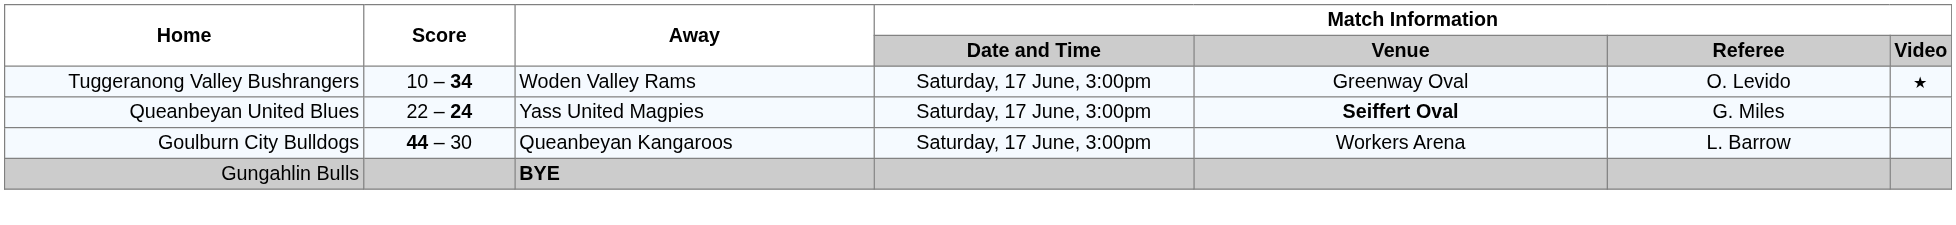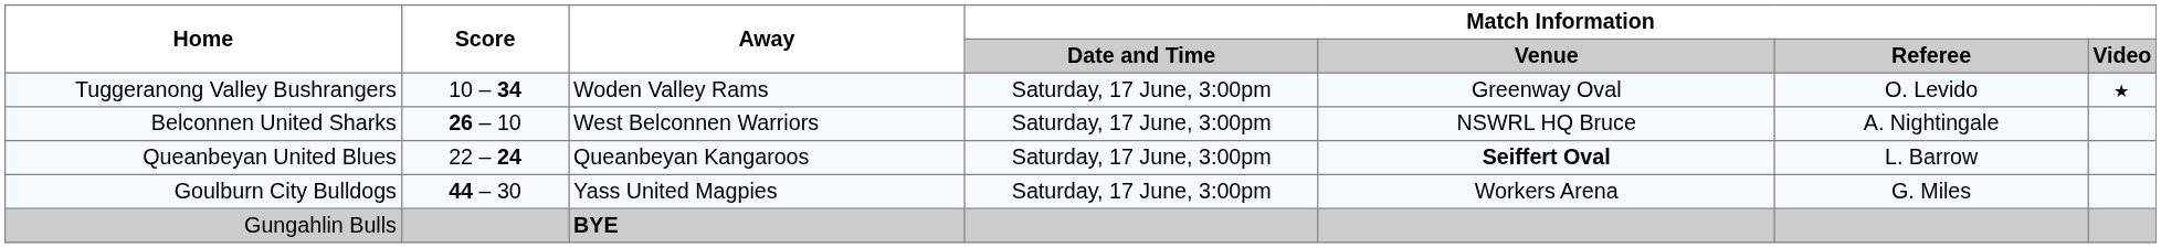 <table border="1" cellpadding="3" cellspacing="0" width="100%" style="border-collapse:collapse;  text-align:center;">
 <tr>
 <th rowspan="2" width="19%">Home</th>
 <th rowspan="2" width="8%">Score</th>
 <th rowspan="2" width="19%">Away</th>
 <th colspan="4">Match Information</th>
 </tr>
 <tr style="background:#CCCCCC">
 <th width="17%">Date and Time</th>
 <th width="22%">Venue</th>
 <th width="50%">Referee</th>
 <th>Video</th>
 </tr>
 <tr style="text-align:center; background:#f5faff;">
 <td align="right">Tuggeranong Valley Bushrangers </td>
 <td>10 – <strong>34</strong></td>
 <td align="left"> Woden Valley Rams</td>
 <td>Saturday, 17 June, 3:00pm</td>
 <td>Greenway Oval</td>
 <td>O. Levido</td>
 <td><small>★</small></td>
 </tr>
 <tr style="text-align:center; background:#f5faff;">
+<td align="right">Belconnen United Sharks </td>
+<td><strong>26</strong> – 10</td>
+<td align="left"> West Belconnen Warriors</td>
+<td>Saturday, 17 June, 3:00pm</td>
+<td>NSWRL HQ Bruce</td>
+<td>A. Nightingale</td>
+<td></td>
+</tr>
+<tr style="text-align:center; background:#f5faff;">
 <td align="right">Queanbeyan United Blues </td>
 <td>22 – <strong>24</strong></td>
-<td align="left"> Yass United Magpies</td>
+<td align="left"> Queanbeyan Kangaroos</td>
 <td>Saturday, 17 June, 3:00pm</td>
 <td><strong>Seiffert Oval</strong></td>
-<td>G. Miles</td>
+<td>L. Barrow</td>
 <td></td>
 </tr>
 <tr style="text-align:center; background:#f5faff;">
 <td align="right">Goulburn City Bulldogs </td>
 <td><strong>44</strong> – 30</td>
-<td align="left"> Queanbeyan Kangaroos</td>
+<td align="left"> Yass United Magpies</td>
 <td>Saturday, 17 June, 3:00pm</td>
 <td>Workers Arena</td>
-<td>L. Barrow</td>
+<td>G. Miles</td>
 <td></td>
 </tr>
 <tr style="text-align:center; background:#CCCCCC;">
 <td align="right">Gungahlin Bulls </td>
 <td></td>
 <td align="left"><strong>BYE</strong></td>
 <td></td>
 <td></td>
 <td></td>
 <td></td>
 </tr>
 </table>
